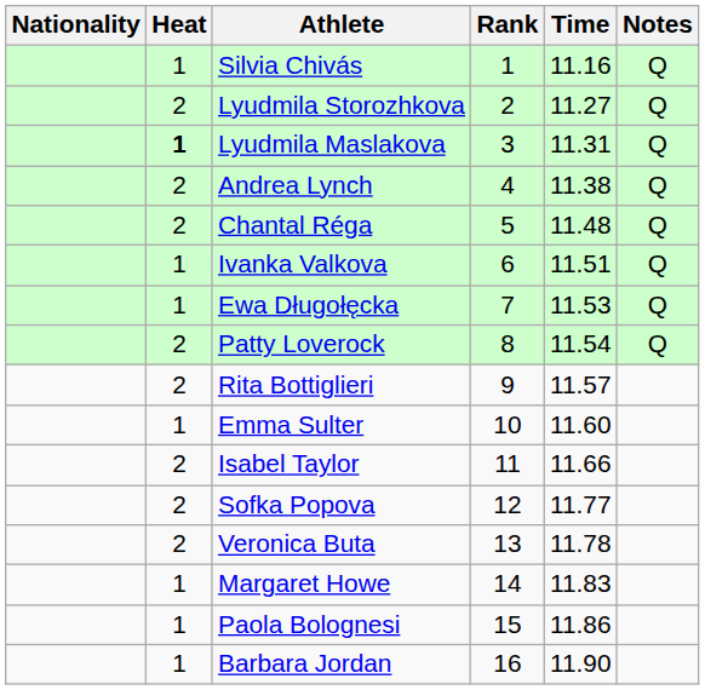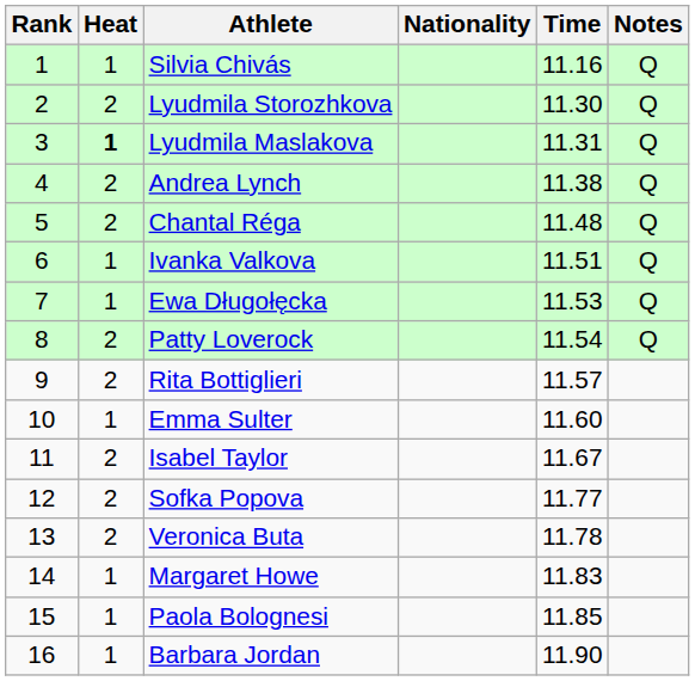 <table class="wikitable sortable" style="text-align:center">
 <tr>
-<th>Nationality</th>
+<th>Rank</th>
 <th>Heat</th>
 <th>Athlete</th>
-<th>Rank</th>
+<th>Nationality</th>
 <th>Time</th>
 <th>Notes</th>
 </tr>
 <tr bgcolor=ccffcc>
-<td align=left></td>
+<td>1</td>
 <td>1</td>
 <td align=left><a href='#'>Silvia Chivás</a></td>
-<td>1</td>
+<td align=left></td>
 <td>11.16</td>
 <td>Q</td>
 </tr>
 <tr bgcolor=ccffcc>
-<td align=left></td>
+<td>2</td>
 <td>2</td>
 <td align=left><a href='#'>Lyudmila Storozhkova</a></td>
-<td>2</td>
-<td>11.27</td>
+<td align=left></td>
+<td>11.30</td>
 <td>Q</td>
 </tr>
 <tr bgcolor=ccffcc>
-<td align=left></td>
+<td>3</td>
 <td><strong>1</strong></td>
 <td align=left><a href='#'>Lyudmila Maslakova</a></td>
-<td>3</td>
+<td align=left></td>
 <td>11.31</td>
 <td>Q</td>
 </tr>
 <tr bgcolor=ccffcc>
-<td align=left></td>
+<td>4</td>
 <td>2</td>
 <td align=left><a href='#'>Andrea Lynch</a></td>
-<td>4</td>
+<td align=left></td>
 <td>11.38</td>
 <td>Q</td>
 </tr>
 <tr bgcolor=ccffcc>
-<td align=left></td>
+<td>5</td>
 <td>2</td>
 <td align=left><a href='#'>Chantal Réga</a></td>
-<td>5</td>
+<td align=left></td>
 <td>11.48</td>
 <td>Q</td>
 </tr>
 <tr bgcolor=ccffcc>
-<td align=left></td>
+<td>6</td>
 <td>1</td>
 <td align=left><a href='#'>Ivanka Valkova</a></td>
-<td>6</td>
+<td align=left></td>
 <td>11.51</td>
 <td>Q</td>
 </tr>
 <tr bgcolor=ccffcc>
-<td align=left></td>
+<td>7</td>
 <td>1</td>
 <td align=left><a href='#'>Ewa Długołęcka</a></td>
-<td>7</td>
+<td align=left></td>
 <td>11.53</td>
 <td>Q</td>
 </tr>
 <tr bgcolor=ccffcc>
-<td align=left></td>
+<td>8</td>
 <td>2</td>
 <td align=left><a href='#'>Patty Loverock</a></td>
-<td>8</td>
+<td align=left></td>
 <td>11.54</td>
 <td>Q</td>
 </tr>
 <tr>
-<td align=left></td>
+<td>9</td>
 <td>2</td>
 <td align=left><a href='#'>Rita Bottiglieri</a></td>
-<td>9</td>
+<td align=left></td>
 <td>11.57</td>
 <td></td>
 </tr>
 <tr>
-<td align=left></td>
+<td>10</td>
 <td>1</td>
 <td align=left><a href='#'>Emma Sulter</a></td>
-<td>10</td>
+<td align=left></td>
 <td>11.60</td>
 <td></td>
 </tr>
 <tr>
-<td align=left></td>
+<td>11</td>
 <td>2</td>
 <td align=left><a href='#'>Isabel Taylor</a></td>
-<td>11</td>
-<td>11.66</td>
+<td align=left></td>
+<td>11.67</td>
 <td></td>
 </tr>
 <tr>
-<td align=left></td>
+<td>12</td>
 <td>2</td>
 <td align=left><a href='#'>Sofka Popova</a></td>
-<td>12</td>
+<td align=left></td>
 <td>11.77</td>
 <td></td>
 </tr>
 <tr>
-<td align=left></td>
+<td>13</td>
 <td>2</td>
 <td align=left><a href='#'>Veronica Buta</a></td>
-<td>13</td>
+<td align=left></td>
 <td>11.78</td>
 <td></td>
 </tr>
 <tr>
-<td align=left></td>
+<td>14</td>
 <td>1</td>
 <td align=left><a href='#'>Margaret Howe</a></td>
-<td>14</td>
+<td align=left></td>
 <td>11.83</td>
 <td></td>
 </tr>
 <tr>
-<td align=left></td>
+<td>15</td>
 <td>1</td>
 <td align=left><a href='#'>Paola Bolognesi</a></td>
-<td>15</td>
-<td>11.86</td>
+<td align=left></td>
+<td>11.85</td>
 <td></td>
 </tr>
 <tr>
-<td align=left></td>
+<td>16</td>
 <td>1</td>
 <td align=left><a href='#'>Barbara Jordan</a></td>
-<td>16</td>
+<td align=left></td>
 <td>11.90</td>
 <td></td>
 </tr>
 </table>
